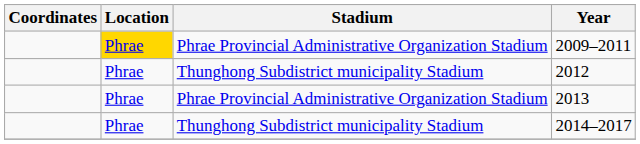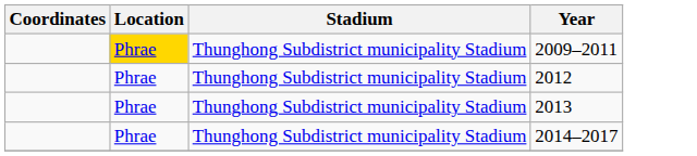 <table class="wikitable sortable">
 <tr>
 <th>Coordinates</th>
 <th>Location</th>
 <th>Stadium</th>
 <th>Year</th>
 </tr>
 <tr>
 <td></td>
 <td style="background: gold;"><a href='#'>Phrae</a></td>
-<td><a href='#'>Phrae Provincial Administrative Organization Stadium</a></td>
+<td><a href='#'>Thunghong Subdistrict municipality Stadium</a></td>
 <td>2009–2011</td>
 </tr>
 <tr>
 <td></td>
 <td><a href='#'>Phrae</a></td>
 <td><a href='#'>Thunghong Subdistrict municipality Stadium</a></td>
 <td>2012</td>
 </tr>
 <tr>
 <td></td>
 <td><a href='#'>Phrae</a></td>
-<td><a href='#'>Phrae Provincial Administrative Organization Stadium</a></td>
+<td><a href='#'>Thunghong Subdistrict municipality Stadium</a></td>
 <td>2013</td>
 </tr>
 <tr>
 <td></td>
 <td><a href='#'>Phrae</a></td>
 <td><a href='#'>Thunghong Subdistrict municipality Stadium</a></td>
 <td>2014–2017</td>
 </tr>
 <tr>
 </tr>
 </table>
